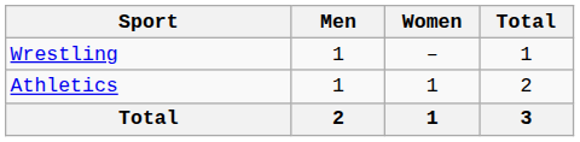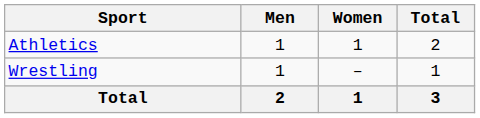 <table class="wikitable sortable" style="text-align:center;">
 <tr>
 <th width=180>Sport</th>
 <th width=55>Men</th>
 <th width=55>Women</th>
 <th width=55>Total</th>
 </tr>
 <tr>
+<td align=left><a href='#'>Athletics</a></td>
+<td>1</td>
+<td>1</td>
+<td>2</td>
+</tr>
+<tr>
 <td align=left><a href='#'>Wrestling</a></td>
 <td>1</td>
 <td>–</td>
 <td>1</td>
-</tr>
-<tr>
-<td align=left><a href='#'>Athletics</a></td>
-<td>1</td>
-<td>1</td>
-<td>2</td>
 </tr>
 <tr>
 <th>Total</th>
 <th>2</th>
 <th>1</th>
 <th>3</th>
 </tr>
 </table>
